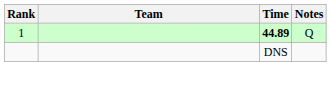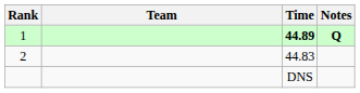 <table class="wikitable" style="text-align:center">
 <tr>
 <th>Rank</th>
 <th Style="width:18em">Team</th>
 <th>Time</th>
 <th>Notes</th>
 </tr>
 <tr style="background:#cfc">
 <td>1</td>
 <td style="text-align:left"></td>
 <td><strong>44.89</strong></td>
-<td>Q</td>
+<td><strong>Q</strong></td>
+</tr>
+<tr>
+<td>2</td>
+<td style="text-align:left"></td>
+<td>44.83</td>
+<td></td>
 </tr>
 <tr>
 <td></td>
 <td style="text-align:left"></td>
 <td>DNS</td>
 <td></td>
 </tr>
 </table>
